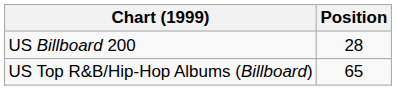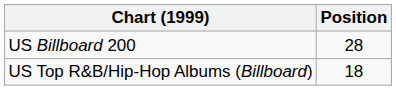 <table class="wikitable sortable">
 <tr>
 <th>Chart (1999)</th>
 <th>Position</th>
 </tr>
 <tr>
 <td>US <em>Billboard</em> 200</td>
 <td align="center">28</td>
 </tr>
 <tr>
 <td>US Top R&B/Hip-Hop Albums (<em>Billboard</em>)</td>
-<td align="center">65</td>
+<td align="center">18</td>
 </tr>
 </table>
